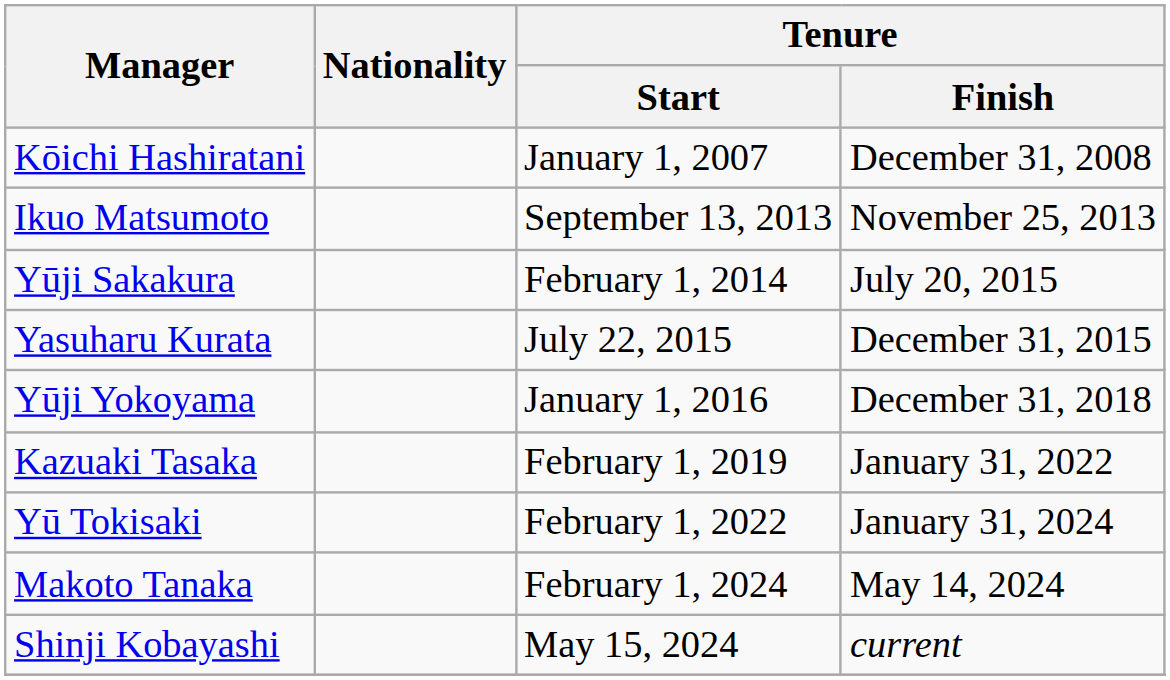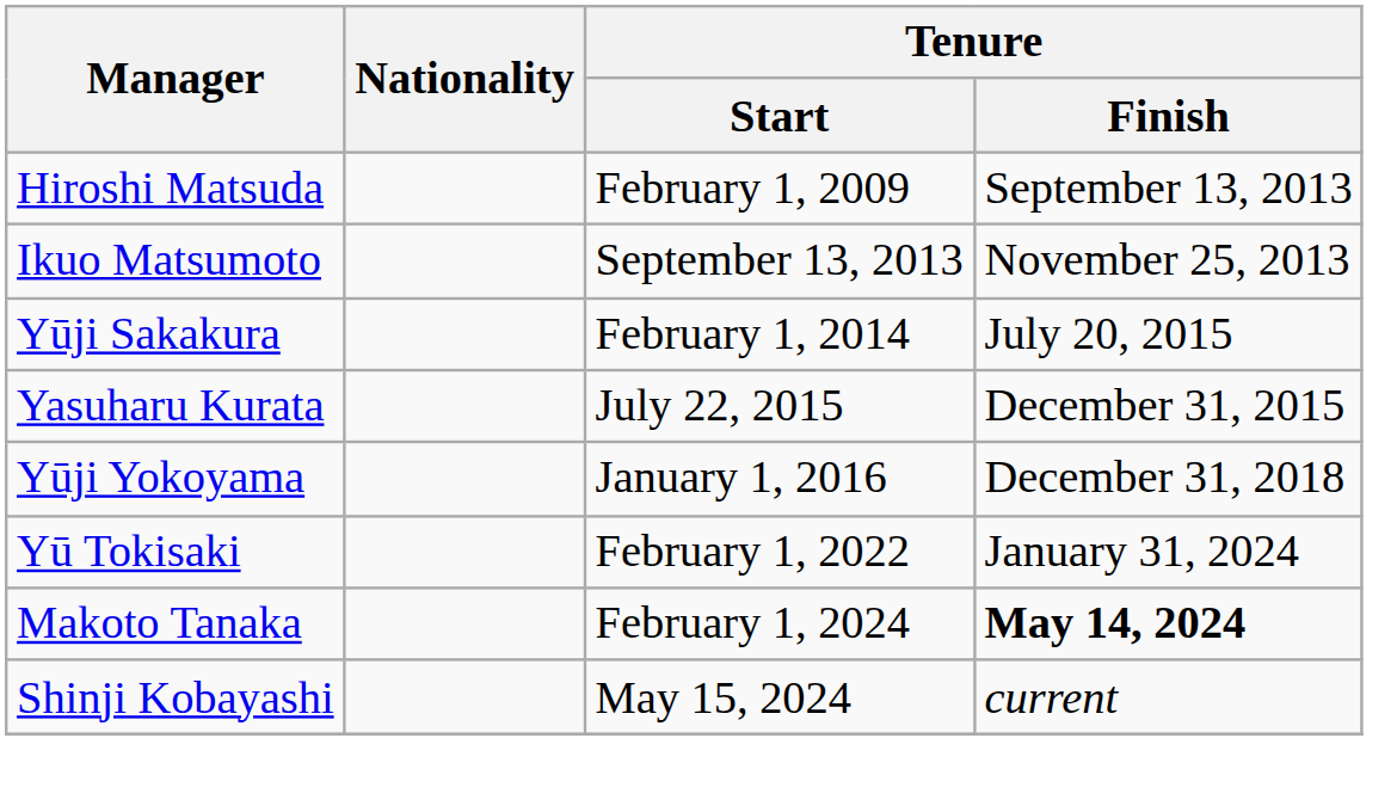 <table class="wikitable">
 <tr>
 <th rowspan="2">Manager</th>
 <th rowspan="2">Nationality</th>
 <th colspan="2">Tenure  </th>
 </tr>
 <tr>
 <th>Start</th>
 <th>Finish </th>
 </tr>
 <tr>
-<td><a href='#'>Kōichi Hashiratani</a></td>
+<td><a href='#'>Hiroshi Matsuda</a></td>
 <td></td>
-<td>January 1, 2007</td>
-<td>December 31, 2008<br></td>
+<td>February 1, 2009</td>
+<td>September 13, 2013<br></td>
 </tr>
 <tr>
 <td><a href='#'>Ikuo Matsumoto</a></td>
 <td></td>
 <td>September 13, 2013</td>
 <td>November 25, 2013<br></td>
 </tr>
 <tr>
 <td><a href='#'>Yūji Sakakura</a></td>
 <td></td>
 <td>February 1, 2014</td>
 <td>July 20, 2015<br></td>
 </tr>
 <tr>
 <td><a href='#'>Yasuharu Kurata</a></td>
 <td></td>
 <td>July 22, 2015</td>
 <td>December 31, 2015<br></td>
 </tr>
 <tr>
 <td><a href='#'>Yūji Yokoyama</a></td>
 <td></td>
 <td>January 1, 2016</td>
 <td>December 31, 2018<br></td>
 </tr>
 <tr>
-<td><a href='#'>Kazuaki Tasaka</a></td>
-<td></td>
-<td>February 1, 2019</td>
-<td>January 31, 2022<br></td>
-</tr>
-<tr>
 <td><a href='#'>Yū Tokisaki</a></td>
 <td></td>
 <td>February 1, 2022</td>
 <td>January 31, 2024<br></td>
 </tr>
 <tr>
 <td><a href='#'>Makoto Tanaka</a></td>
 <td></td>
 <td>February 1, 2024</td>
-<td>May 14, 2024<br></td>
+<td><strong>May 14, 2024<br></strong></td>
 </tr>
 <tr>
 <td><a href='#'>Shinji Kobayashi</a></td>
 <td></td>
 <td>May 15, 2024</td>
 <td><em>current</em><br></td>
 </tr>
 <tr>
 </tr>
 </table>
